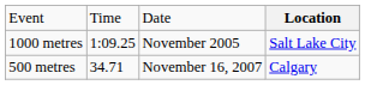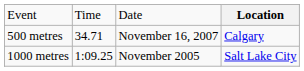 <table class="wikitable sortable" style="font-size:90%" style="text-align:center">
 <tr>
 <td>Event</td>
 <td>Time</td>
 <td>Date</td>
 <th>Location</th>
 </tr>
 <tr>
+<td>500 metres</td>
+<td>34.71</td>
+<td>November 16, 2007</td>
+<td><a href='#'>Calgary</a></td>
+</tr>
+<tr>
 <td>1000 metres</td>
 <td>1:09.25</td>
 <td>November 2005</td>
 <td><a href='#'>Salt Lake City</a></td>
 </tr>
-<tr>
-<td>500 metres</td>
-<td>34.71</td>
-<td>November 16, 2007</td>
-<td><a href='#'>Calgary</a></td>
-</tr>
 </table>
